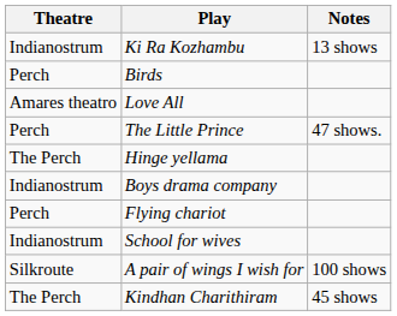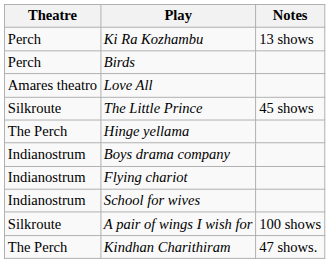 <table class="wikitable">
 <tr>
 <th>Theatre</th>
 <th>Play</th>
 <th>Notes</th>
 </tr>
 <tr>
-<td>Indianostrum</td>
+<td>Perch</td>
 <td><em>Ki Ra Kozhambu</em></td>
 <td>13 shows</td>
 </tr>
 <tr>
 <td>Perch</td>
 <td><em>Birds</em></td>
 <td></td>
 </tr>
 <tr>
 <td>Amares theatro</td>
 <td><em>Love All</em></td>
 <td></td>
 </tr>
 <tr>
-<td>Perch</td>
+<td>Silkroute</td>
 <td><em>The Little Prince</em></td>
-<td>47 shows.</td>
+<td>45 shows</td>
 </tr>
 <tr>
 <td>The Perch</td>
 <td><em>Hinge yellama</em></td>
 <td></td>
 </tr>
 <tr>
 <td>Indianostrum</td>
 <td><em>Boys drama company</em></td>
 <td></td>
 </tr>
 <tr>
-<td>Perch</td>
+<td>Indianostrum</td>
 <td><em>Flying chariot</em></td>
 <td></td>
 </tr>
 <tr>
 <td>Indianostrum</td>
 <td><em>School for wives</em></td>
 <td></td>
 </tr>
 <tr>
 <td>Silkroute</td>
 <td><em>A pair of wings I wish for</em></td>
 <td>100 shows</td>
 </tr>
 <tr>
 <td>The Perch</td>
 <td><em>Kindhan Charithiram</em></td>
-<td>45 shows</td>
+<td>47 shows.</td>
 </tr>
 </table>
